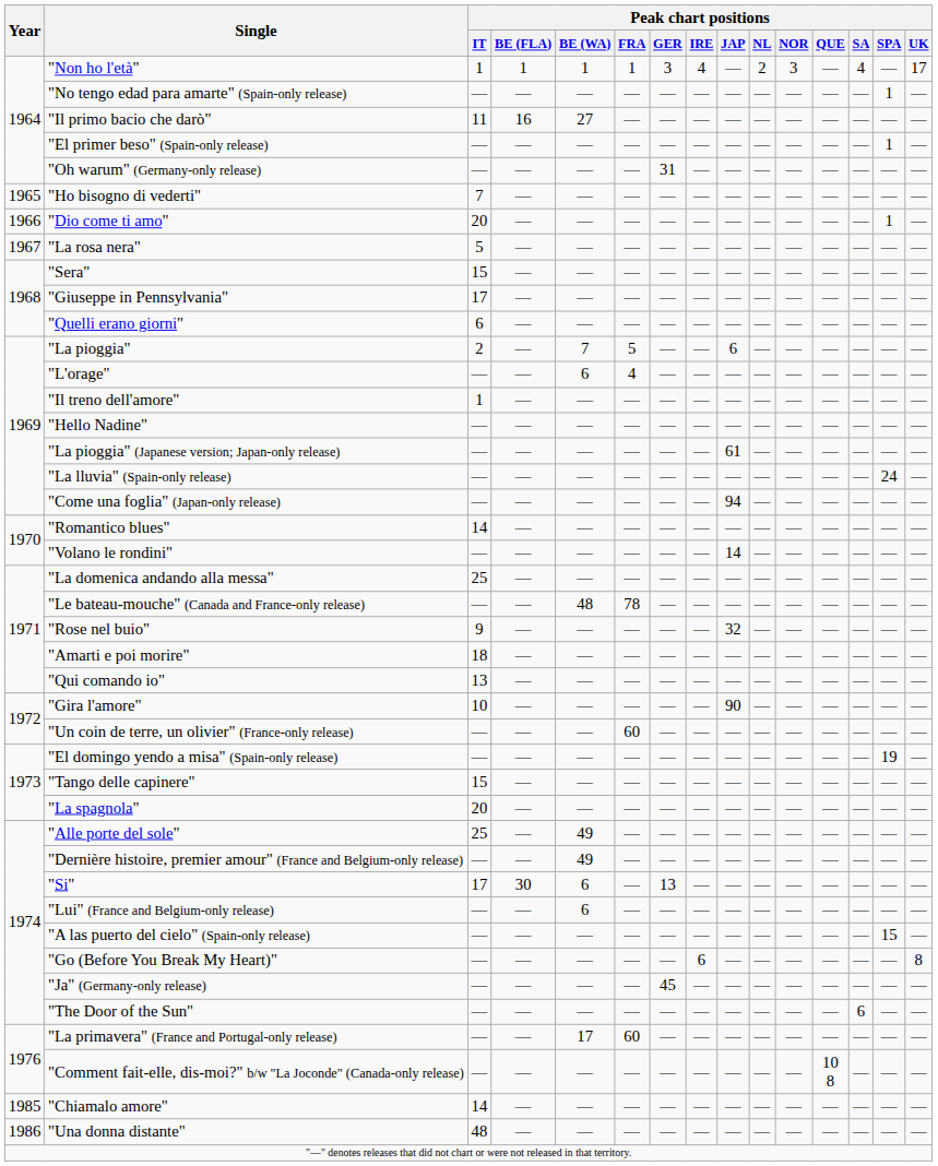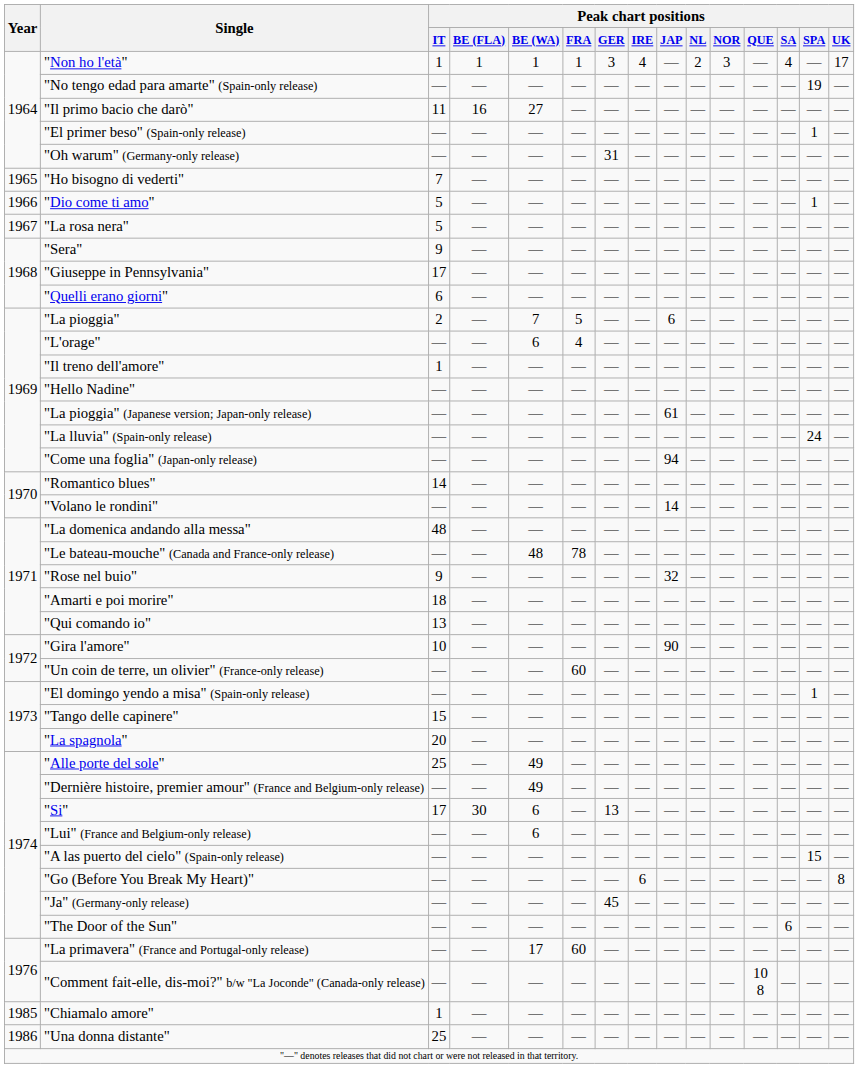 <table class="wikitable" style="text-align:center">
 <tr>
 <th rowspan="2">Year</th>
 <th rowspan="2">Single</th>
 <th colspan="13">Peak chart positions</th>
 </tr>
 <tr>
 <th><small><a href='#'>IT</a></small><br></th>
 <th><small><a href='#'>BE (FLA)</a></small><br></th>
 <th><small><a href='#'>BE (WA)</a></small><br></th>
 <th><small><a href='#'>FRA</a></small><br></th>
 <th><small><a href='#'>GER</a></small><br></th>
 <th><small><a href='#'>IRE</a></small><br></th>
 <th><small><a href='#'>JAP</a></small></th>
 <th><small><a href='#'>NL</a></small><br></th>
 <th><small><a href='#'>NOR</a></small><br></th>
 <th><small><a href='#'>QUE</a></small><br></th>
 <th><small><a href='#'>SA</a></small><br></th>
 <th><small><a href='#'>SPA</a></small><br></th>
 <th><small><a href='#'>UK</a></small><br></th>
 </tr>
 <tr>
 <td rowspan="5">1964</td>
 <td align="left">"<a href='#'>Non ho l'età</a>"</td>
 <td>1</td>
 <td>1</td>
 <td>1</td>
 <td>1</td>
 <td>3</td>
 <td>4</td>
 <td>—</td>
 <td>2</td>
 <td>3</td>
 <td>—</td>
 <td>4</td>
 <td>—</td>
 <td>17</td>
 </tr>
 <tr>
 <td align="left">"No tengo edad para amarte" <small>(Spain-only release)</small></td>
 <td>—</td>
 <td>—</td>
 <td>—</td>
 <td>—</td>
 <td>—</td>
 <td>—</td>
 <td>—</td>
 <td>—</td>
 <td>—</td>
 <td>—</td>
 <td>—</td>
-<td>1</td>
+<td>19</td>
 <td>—</td>
 </tr>
 <tr>
 <td align="left">"Il primo bacio che darò"</td>
 <td>11</td>
 <td>16</td>
 <td>27</td>
 <td>—</td>
 <td>—</td>
 <td>—</td>
 <td>—</td>
 <td>—</td>
 <td>—</td>
 <td>—</td>
 <td>—</td>
 <td>—</td>
 <td>—</td>
 </tr>
 <tr>
 <td align="left">"El primer beso" <small>(Spain-only release)</small></td>
 <td>—</td>
 <td>—</td>
 <td>—</td>
 <td>—</td>
 <td>—</td>
 <td>—</td>
 <td>—</td>
 <td>—</td>
 <td>—</td>
 <td>—</td>
 <td>—</td>
 <td>1</td>
 <td>—</td>
 </tr>
 <tr>
 <td align="left">"Oh warum" <small>(Germany-only release)</small></td>
 <td>—</td>
 <td>—</td>
 <td>—</td>
 <td>—</td>
 <td>31</td>
 <td>—</td>
 <td>—</td>
 <td>—</td>
 <td>—</td>
 <td>—</td>
 <td>—</td>
 <td>—</td>
 <td>—</td>
 </tr>
 <tr>
 <td>1965</td>
 <td align="left">"Ho bisogno di vederti"</td>
 <td>7</td>
 <td>—</td>
 <td>—</td>
 <td>—</td>
 <td>—</td>
 <td>—</td>
 <td>—</td>
 <td>—</td>
 <td>—</td>
 <td>—</td>
 <td>—</td>
 <td>—</td>
 <td>—</td>
 </tr>
 <tr>
 <td>1966</td>
 <td align="left">"<a href='#'>Dio come ti amo</a>"</td>
-<td>20</td>
+<td>5</td>
 <td>—</td>
 <td>—</td>
 <td>—</td>
 <td>—</td>
 <td>—</td>
 <td>—</td>
 <td>—</td>
 <td>—</td>
 <td>—</td>
 <td>—</td>
 <td>1</td>
 <td>—</td>
 </tr>
 <tr>
 <td>1967</td>
 <td align="left">"La rosa nera"</td>
 <td>5</td>
 <td>—</td>
 <td>—</td>
 <td>—</td>
 <td>—</td>
 <td>—</td>
 <td>—</td>
 <td>—</td>
 <td>—</td>
 <td>—</td>
 <td>—</td>
 <td>—</td>
 <td>—</td>
 </tr>
 <tr>
 <td rowspan="3">1968</td>
 <td align="left">"Sera"</td>
-<td>15</td>
+<td>9</td>
 <td>—</td>
 <td>—</td>
 <td>—</td>
 <td>—</td>
 <td>—</td>
 <td>—</td>
 <td>—</td>
 <td>—</td>
 <td>—</td>
 <td>—</td>
 <td>—</td>
 <td>—</td>
 </tr>
 <tr>
 <td align="left">"Giuseppe in Pennsylvania"</td>
 <td>17</td>
 <td>—</td>
 <td>—</td>
 <td>—</td>
 <td>—</td>
 <td>—</td>
 <td>—</td>
 <td>—</td>
 <td>—</td>
 <td>—</td>
 <td>—</td>
 <td>—</td>
 <td>—</td>
 </tr>
 <tr>
 <td align="left">"<a href='#'>Quelli erano giorni</a>"</td>
 <td>6</td>
 <td>—</td>
 <td>—</td>
 <td>—</td>
 <td>—</td>
 <td>—</td>
 <td>—</td>
 <td>—</td>
 <td>—</td>
 <td>—</td>
 <td>—</td>
 <td>—</td>
 <td>—</td>
 </tr>
 <tr>
 <td rowspan="7">1969</td>
 <td align="left">"La pioggia"</td>
 <td>2</td>
 <td>—</td>
 <td>7</td>
 <td>5</td>
 <td>—</td>
 <td>—</td>
 <td>6</td>
 <td>—</td>
 <td>—</td>
 <td>—</td>
 <td>—</td>
 <td>—</td>
 <td>—</td>
 </tr>
 <tr>
 <td align="left">"L'orage"</td>
 <td>—</td>
 <td>—</td>
 <td>6</td>
 <td>4</td>
 <td>—</td>
 <td>—</td>
 <td>—</td>
 <td>—</td>
 <td>—</td>
 <td>—</td>
 <td>—</td>
 <td>—</td>
 <td>—</td>
 </tr>
 <tr>
 <td align="left">"Il treno dell'amore"</td>
 <td>1</td>
 <td>—</td>
 <td>—</td>
 <td>—</td>
 <td>—</td>
 <td>—</td>
 <td>—</td>
 <td>—</td>
 <td>—</td>
 <td>—</td>
 <td>—</td>
 <td>—</td>
 <td>—</td>
 </tr>
 <tr>
 <td align="left">"Hello Nadine"</td>
 <td>—</td>
 <td>—</td>
 <td>—</td>
 <td>—</td>
 <td>—</td>
 <td>—</td>
 <td>—</td>
 <td>—</td>
 <td>—</td>
 <td>—</td>
 <td>—</td>
 <td>—</td>
 <td>—</td>
 </tr>
 <tr>
 <td align="left">"La pioggia" <small>(Japanese version; Japan-only release)</small></td>
 <td>—</td>
 <td>—</td>
 <td>—</td>
 <td>—</td>
 <td>—</td>
 <td>—</td>
 <td>61</td>
 <td>—</td>
 <td>—</td>
 <td>—</td>
 <td>—</td>
 <td>—</td>
 <td>—</td>
 </tr>
 <tr>
 <td align="left">"La lluvia" <small>(Spain-only release)</small></td>
 <td>—</td>
 <td>—</td>
 <td>—</td>
 <td>—</td>
 <td>—</td>
 <td>—</td>
 <td>—</td>
 <td>—</td>
 <td>—</td>
 <td>—</td>
 <td>—</td>
 <td>24</td>
 <td>—</td>
 </tr>
 <tr>
 <td align="left">"Come una foglia" <small>(Japan-only release)</small></td>
 <td>—</td>
 <td>—</td>
 <td>—</td>
 <td>—</td>
 <td>—</td>
 <td>—</td>
 <td>94</td>
 <td>—</td>
 <td>—</td>
 <td>—</td>
 <td>—</td>
 <td>—</td>
 <td>—</td>
 </tr>
 <tr>
 <td rowspan="2">1970</td>
 <td align="left">"Romantico blues"</td>
 <td>14</td>
 <td>—</td>
 <td>—</td>
 <td>—</td>
 <td>—</td>
 <td>—</td>
 <td>—</td>
 <td>—</td>
 <td>—</td>
 <td>—</td>
 <td>—</td>
 <td>—</td>
 <td>—</td>
 </tr>
 <tr>
 <td align="left">"Volano le rondini"</td>
 <td>—</td>
 <td>—</td>
 <td>—</td>
 <td>—</td>
 <td>—</td>
 <td>—</td>
 <td>14</td>
 <td>—</td>
 <td>—</td>
 <td>—</td>
 <td>—</td>
 <td>—</td>
 <td>—</td>
 </tr>
 <tr>
 <td rowspan="5">1971</td>
 <td align="left">"La domenica andando alla messa"</td>
-<td>25</td>
+<td>48</td>
 <td>—</td>
 <td>—</td>
 <td>—</td>
 <td>—</td>
 <td>—</td>
 <td>—</td>
 <td>—</td>
 <td>—</td>
 <td>—</td>
 <td>—</td>
 <td>—</td>
 <td>—</td>
 </tr>
 <tr>
 <td align="left">"Le bateau-mouche" <small>(Canada and France-only release)</small></td>
 <td>—</td>
 <td>—</td>
 <td>48</td>
 <td>78</td>
 <td>—</td>
 <td>—</td>
 <td>—</td>
 <td>—</td>
 <td>—</td>
 <td>—</td>
 <td>—</td>
 <td>—</td>
 <td>—</td>
 </tr>
 <tr>
 <td align="left">"Rose nel buio"</td>
 <td>9</td>
 <td>—</td>
 <td>—</td>
 <td>—</td>
 <td>—</td>
 <td>—</td>
 <td>32</td>
 <td>—</td>
 <td>—</td>
 <td>—</td>
 <td>—</td>
 <td>—</td>
 <td>—</td>
 </tr>
 <tr>
 <td align="left">"Amarti e poi morire"</td>
 <td>18</td>
 <td>—</td>
 <td>—</td>
 <td>—</td>
 <td>—</td>
 <td>—</td>
 <td>—</td>
 <td>—</td>
 <td>—</td>
 <td>—</td>
 <td>—</td>
 <td>—</td>
 <td>—</td>
 </tr>
 <tr>
 <td align="left">"Qui comando io"</td>
 <td>13</td>
 <td>—</td>
 <td>—</td>
 <td>—</td>
 <td>—</td>
 <td>—</td>
 <td>—</td>
 <td>—</td>
 <td>—</td>
 <td>—</td>
 <td>—</td>
 <td>—</td>
 <td>—</td>
 </tr>
 <tr>
 <td rowspan="2">1972</td>
 <td align="left">"Gira l'amore"</td>
 <td>10</td>
 <td>—</td>
 <td>—</td>
 <td>—</td>
 <td>—</td>
 <td>—</td>
 <td>90</td>
 <td>—</td>
 <td>—</td>
 <td>—</td>
 <td>—</td>
 <td>—</td>
 <td>—</td>
 </tr>
 <tr>
 <td align="left">"Un coin de terre, un olivier" <small>(France-only release)</small></td>
 <td>—</td>
 <td>—</td>
 <td>—</td>
 <td>60</td>
 <td>—</td>
 <td>—</td>
 <td>—</td>
 <td>—</td>
 <td>—</td>
 <td>—</td>
 <td>—</td>
 <td>—</td>
 <td>—</td>
 </tr>
 <tr>
 <td rowspan="3">1973</td>
 <td align="left">"El domingo yendo a misa" <small>(Spain-only release)</small></td>
 <td>—</td>
 <td>—</td>
 <td>—</td>
 <td>—</td>
 <td>—</td>
 <td>—</td>
 <td>—</td>
 <td>—</td>
 <td>—</td>
 <td>—</td>
 <td>—</td>
-<td>19</td>
+<td>1</td>
 <td>—</td>
 </tr>
 <tr>
 <td align="left">"Tango delle capinere"</td>
 <td>15</td>
 <td>—</td>
 <td>—</td>
 <td>—</td>
 <td>—</td>
 <td>—</td>
 <td>—</td>
 <td>—</td>
 <td>—</td>
 <td>—</td>
 <td>—</td>
 <td>—</td>
 <td>—</td>
 </tr>
 <tr>
 <td align="left">"<a href='#'>La spagnola</a>"</td>
 <td>20</td>
 <td>—</td>
 <td>—</td>
 <td>—</td>
 <td>—</td>
 <td>—</td>
 <td>—</td>
 <td>—</td>
 <td>—</td>
 <td>—</td>
 <td>—</td>
 <td>—</td>
 <td>—</td>
 </tr>
 <tr>
 <td rowspan="8">1974</td>
 <td align="left">"<a href='#'>Alle porte del sole</a>"</td>
 <td>25</td>
 <td>—</td>
 <td>49</td>
 <td>—</td>
 <td>—</td>
 <td>—</td>
 <td>—</td>
 <td>—</td>
 <td>—</td>
 <td>—</td>
 <td>—</td>
 <td>—</td>
 <td>—</td>
 </tr>
 <tr>
 <td align="left">"Dernière histoire, premier amour" <small>(France and Belgium-only release)</small></td>
 <td>—</td>
 <td>—</td>
 <td>49</td>
 <td>—</td>
 <td>—</td>
 <td>—</td>
 <td>—</td>
 <td>—</td>
 <td>—</td>
 <td>—</td>
 <td>—</td>
 <td>—</td>
 <td>—</td>
 </tr>
 <tr>
 <td align="left">"<a href='#'>Si</a>"</td>
 <td>17</td>
 <td>30</td>
 <td>6</td>
 <td>—</td>
 <td>13</td>
 <td>—</td>
 <td>—</td>
 <td>—</td>
 <td>—</td>
 <td>—</td>
 <td>—</td>
 <td>—</td>
 <td>—</td>
 </tr>
 <tr>
 <td align="left">"Lui" <small>(France and Belgium-only release)</small></td>
 <td>—</td>
 <td>—</td>
 <td>6</td>
 <td>—</td>
 <td>—</td>
 <td>—</td>
 <td>—</td>
 <td>—</td>
 <td>—</td>
 <td>—</td>
 <td>—</td>
 <td>—</td>
 <td>—</td>
 </tr>
 <tr>
 <td align="left">"A las puerto del cielo" <small>(Spain-only release)</small></td>
 <td>—</td>
 <td>—</td>
 <td>—</td>
 <td>—</td>
 <td>—</td>
 <td>—</td>
 <td>—</td>
 <td>—</td>
 <td>—</td>
 <td>—</td>
 <td>—</td>
 <td>15</td>
 <td>—</td>
 </tr>
 <tr>
 <td align="left">"Go (Before You Break My Heart)"</td>
 <td>—</td>
 <td>—</td>
 <td>—</td>
 <td>—</td>
 <td>—</td>
 <td>6</td>
 <td>—</td>
 <td>—</td>
 <td>—</td>
 <td>—</td>
 <td>—</td>
 <td>—</td>
 <td>8</td>
 </tr>
 <tr>
 <td align="left">"Ja" <small>(Germany-only release)</small></td>
 <td>—</td>
 <td>—</td>
 <td>—</td>
 <td>—</td>
 <td>45</td>
 <td>—</td>
 <td>—</td>
 <td>—</td>
 <td>—</td>
 <td>—</td>
 <td>—</td>
 <td>—</td>
 <td>—</td>
 </tr>
 <tr>
 <td align="left">"The Door of the Sun"</td>
 <td>—</td>
 <td>—</td>
 <td>—</td>
 <td>—</td>
 <td>—</td>
 <td>—</td>
 <td>—</td>
 <td>—</td>
 <td>—</td>
 <td>—</td>
 <td>6</td>
 <td>—</td>
 <td>—</td>
 </tr>
 <tr>
 <td rowspan="2">1976</td>
 <td align="left">"La primavera" <small>(France and Portugal-only release)</small></td>
 <td>—</td>
 <td>—</td>
 <td>17</td>
 <td>60</td>
 <td>—</td>
 <td>—</td>
 <td>—</td>
 <td>—</td>
 <td>—</td>
 <td>—</td>
 <td>—</td>
 <td>—</td>
 <td>—</td>
 </tr>
 <tr>
 <td align="left">"Comment fait-elle, dis-moi?" <small>b/w "La Joconde" (Canada-only release)</small></td>
 <td>—</td>
 <td>—</td>
 <td>—</td>
 <td>—</td>
 <td>—</td>
 <td>—</td>
 <td>—</td>
 <td>—</td>
 <td>—</td>
 <td>10<br>8</td>
 <td>—</td>
 <td>—</td>
 <td>—</td>
 </tr>
 <tr>
 <td>1985</td>
 <td align="left">"Chiamalo amore"</td>
-<td>14</td>
+<td>1</td>
 <td>—</td>
 <td>—</td>
 <td>—</td>
 <td>—</td>
 <td>—</td>
 <td>—</td>
 <td>—</td>
 <td>—</td>
 <td>—</td>
 <td>—</td>
 <td>—</td>
 <td>—</td>
 </tr>
 <tr>
 <td>1986</td>
 <td align="left">"Una donna distante"</td>
-<td>48</td>
+<td>25</td>
 <td>—</td>
 <td>—</td>
 <td>—</td>
 <td>—</td>
 <td>—</td>
 <td>—</td>
 <td>—</td>
 <td>—</td>
 <td>—</td>
 <td>—</td>
 <td>—</td>
 <td>—</td>
 </tr>
 <tr>
 <td colspan="15" style="font-size:8pt">"—" denotes releases that did not chart or were not released in that territory.</td>
 </tr>
 </table>
